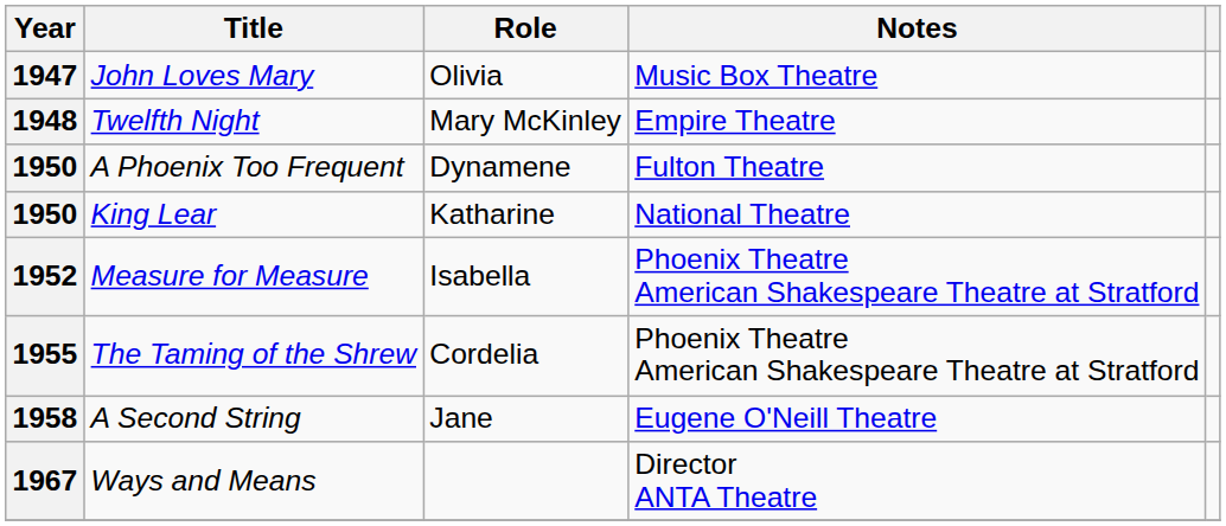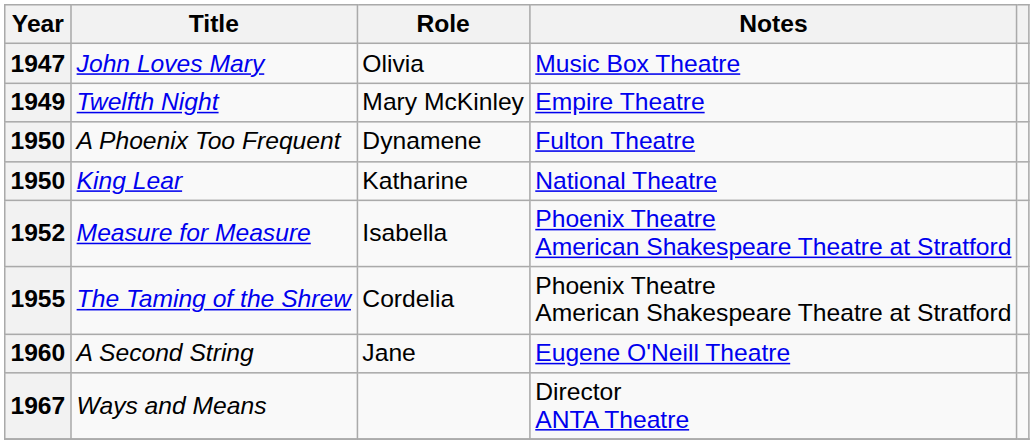 <table class="wikitable sortable plainrowheaders">
 <tr>
 <th>Year</th>
 <th>Title</th>
 <th>Role</th>
 <th class="unsortable">Notes</th>
 <th class="unsortable"></th>
 </tr>
 <tr>
 <th scope="row">1947</th>
 <td><em><a href='#'>John Loves Mary</a></em></td>
 <td>Olivia</td>
 <td><a href='#'>Music Box Theatre</a></td>
 <td style="text-align:center;"></td>
 </tr>
 <tr>
-<th scope="row">1948</th>
+<th scope="row">1949</th>
 <td><em><a href='#'>Twelfth Night</a></em></td>
 <td>Mary McKinley</td>
 <td><a href='#'>Empire Theatre</a></td>
 <td style="text-align:center;"></td>
 </tr>
 <tr>
 <th scope="row">1950</th>
 <td data-sort-value="Phoenix"><em>A Phoenix Too Frequent</em></td>
 <td>Dynamene</td>
 <td><a href='#'>Fulton Theatre</a></td>
 <td style="text-align:center;"></td>
 </tr>
 <tr>
 <th scope="row">1950</th>
 <td><em><a href='#'>King Lear</a></em></td>
 <td>Katharine</td>
 <td><a href='#'>National Theatre</a></td>
 <td style="text-align:center;"></td>
 </tr>
 <tr>
 <th scope="row">1952</th>
 <td><em><a href='#'>Measure for Measure</a></em></td>
 <td>Isabella</td>
 <td><a href='#'>Phoenix Theatre</a><br><a href='#'>American Shakespeare Theatre at Stratford</a></td>
 <td style="text-align:center;"></td>
 </tr>
 <tr>
 <th scope="row">1955</th>
 <td data-sort-value="Taming"><em><a href='#'>The Taming of the Shrew</a></em></td>
 <td>Cordelia</td>
 <td>Phoenix Theatre<br>American Shakespeare Theatre at Stratford</td>
 <td style="text-align:center;"></td>
 </tr>
 <tr>
-<th scope="row">1958</th>
+<th scope="row">1960</th>
 <td data-sort-value="Second"><em>A Second String</em></td>
 <td>Jane</td>
 <td><a href='#'>Eugene O'Neill Theatre</a></td>
 <td style="text-align:center;"></td>
 </tr>
 <tr>
 <th scope="row">1967</th>
 <td><em>Ways and Means</em></td>
 <td></td>
 <td>Director<br><a href='#'>ANTA Theatre</a></td>
 <td style="text-align:center;"></td>
 </tr>
 <tr>
 </tr>
 </table>
